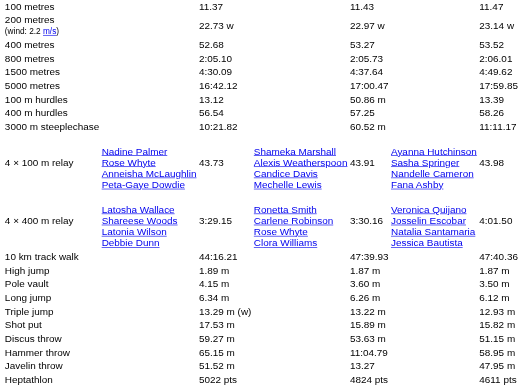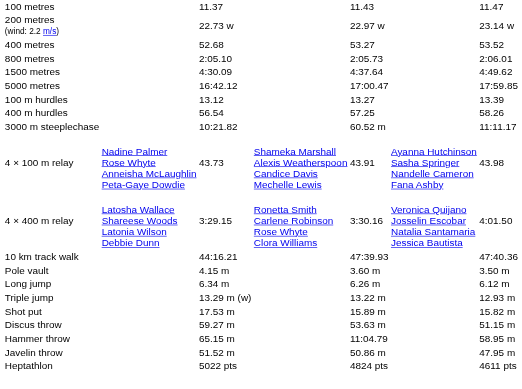 <table>
 <tr>
 <td>100 metres</td>
 <td></td>
 <td>11.37</td>
 <td></td>
 <td>11.43</td>
 <td></td>
 <td>11.47</td>
 </tr>
 <tr>
 <td>200 metres<br><small>(wind: 2.2 <a href='#'>m/s</a>)</small></td>
 <td></td>
 <td>22.73 w</td>
 <td></td>
 <td>22.97 w</td>
 <td></td>
 <td>23.14 w</td>
 </tr>
 <tr>
 <td>400 metres</td>
 <td></td>
 <td>52.68</td>
 <td></td>
 <td>53.27</td>
 <td></td>
 <td>53.52</td>
 </tr>
 <tr>
 <td>800 metres</td>
 <td></td>
 <td>2:05.10</td>
 <td></td>
 <td>2:05.73</td>
 <td></td>
 <td>2:06.01</td>
 </tr>
 <tr>
 <td>1500 metres</td>
 <td></td>
 <td>4:30.09</td>
 <td></td>
 <td>4:37.64</td>
 <td></td>
 <td>4:49.62</td>
 </tr>
 <tr>
 <td>5000 metres</td>
 <td></td>
 <td>16:42.12</td>
 <td></td>
 <td>17:00.47</td>
 <td></td>
 <td>17:59.85</td>
 </tr>
 <tr>
 <td>100 m hurdles</td>
 <td></td>
 <td>13.12</td>
 <td></td>
-<td>50.86 m</td>
+<td>13.27</td>
 <td></td>
 <td>13.39</td>
 </tr>
 <tr>
 <td>400 m hurdles</td>
 <td></td>
 <td>56.54</td>
 <td></td>
 <td>57.25</td>
 <td></td>
 <td>58.26</td>
 </tr>
 <tr>
 <td>3000 m steeplechase</td>
 <td></td>
 <td>10:21.82</td>
 <td></td>
 <td>60.52 m</td>
 <td></td>
 <td>11:11.17</td>
 </tr>
 <tr>
 <td>4 × 100 m relay</td>
 <td><br><a href='#'>Nadine Palmer</a><br><a href='#'>Rose Whyte</a><br><a href='#'>Anneisha McLaughlin</a><br><a href='#'>Peta-Gaye Dowdie</a></td>
 <td>43.73</td>
 <td><br><a href='#'>Shameka Marshall</a><br><a href='#'>Alexis Weatherspoon</a><br><a href='#'>Candice Davis</a><br><a href='#'>Mechelle Lewis</a></td>
 <td>43.91</td>
 <td><br><a href='#'>Ayanna Hutchinson</a><br><a href='#'>Sasha Springer</a><br><a href='#'>Nandelle Cameron</a><br><a href='#'>Fana Ashby</a></td>
 <td>43.98</td>
 </tr>
 <tr>
 <td>4 × 400 m relay</td>
 <td><br><a href='#'>Latosha Wallace</a><br><a href='#'>Shareese Woods</a><br><a href='#'>Latonia Wilson</a><br><a href='#'>Debbie Dunn</a></td>
 <td>3:29.15</td>
 <td><br><a href='#'>Ronetta Smith</a><br><a href='#'>Carlene Robinson</a><br><a href='#'>Rose Whyte</a><br><a href='#'>Clora Williams</a></td>
 <td>3:30.16</td>
 <td><br><a href='#'>Veronica Quijano</a><br><a href='#'>Josselin Escobar</a><br><a href='#'>Natalia Santamaria</a><br><a href='#'>Jessica Bautista</a></td>
 <td>4:01.50</td>
 </tr>
 <tr>
 <td>10 km track walk</td>
 <td></td>
 <td>44:16.21</td>
 <td></td>
 <td>47:39.93</td>
 <td></td>
 <td>47:40.36</td>
-</tr>
-<tr>
-<td>High jump</td>
-<td></td>
-<td>1.89 m</td>
-<td></td>
-<td>1.87 m</td>
-<td></td>
-<td>1.87 m</td>
 </tr>
 <tr>
 <td>Pole vault</td>
 <td></td>
 <td>4.15 m</td>
 <td></td>
 <td>3.60 m</td>
 <td></td>
 <td>3.50 m</td>
 </tr>
 <tr>
 <td>Long jump</td>
 <td></td>
 <td>6.34 m</td>
 <td></td>
 <td>6.26 m</td>
 <td></td>
 <td>6.12 m</td>
 </tr>
 <tr>
 <td>Triple jump</td>
 <td></td>
 <td>13.29 m (w)</td>
 <td></td>
 <td>13.22 m</td>
 <td></td>
 <td>12.93 m</td>
 </tr>
 <tr>
 <td>Shot put</td>
 <td></td>
 <td>17.53 m</td>
 <td></td>
 <td>15.89 m</td>
 <td></td>
 <td>15.82 m</td>
 </tr>
 <tr>
 <td>Discus throw</td>
 <td></td>
 <td>59.27 m</td>
 <td></td>
 <td>53.63 m</td>
 <td></td>
 <td>51.15 m</td>
 </tr>
 <tr>
 <td>Hammer throw</td>
 <td></td>
 <td>65.15 m</td>
 <td></td>
 <td>11:04.79</td>
 <td></td>
 <td>58.95 m</td>
 </tr>
 <tr>
 <td>Javelin throw</td>
 <td></td>
 <td>51.52 m</td>
 <td></td>
-<td>13.27</td>
+<td>50.86 m</td>
 <td></td>
 <td>47.95 m</td>
 </tr>
 <tr>
 <td>Heptathlon</td>
 <td></td>
 <td>5022 pts</td>
 <td></td>
 <td>4824 pts</td>
 <td></td>
 <td>4611 pts</td>
 </tr>
 </table>
